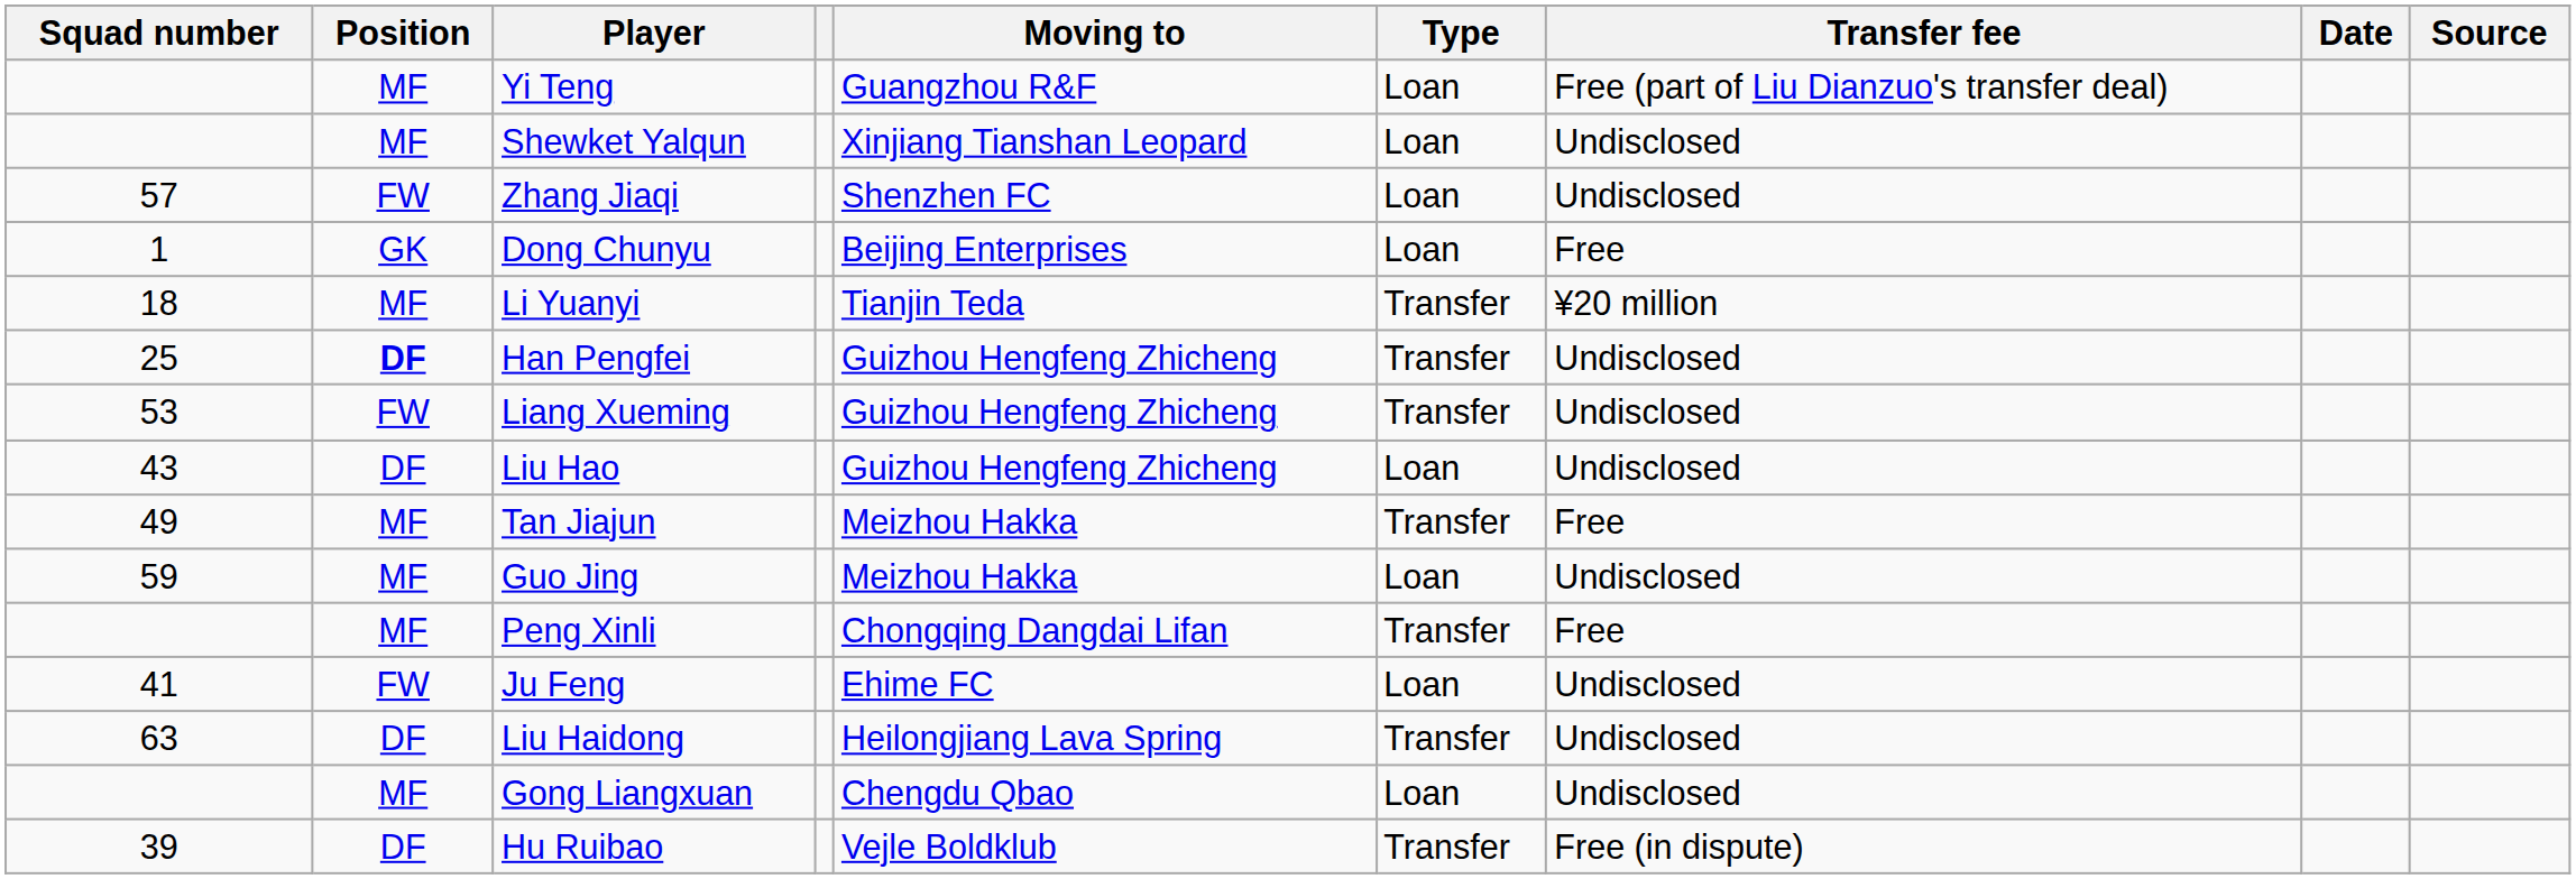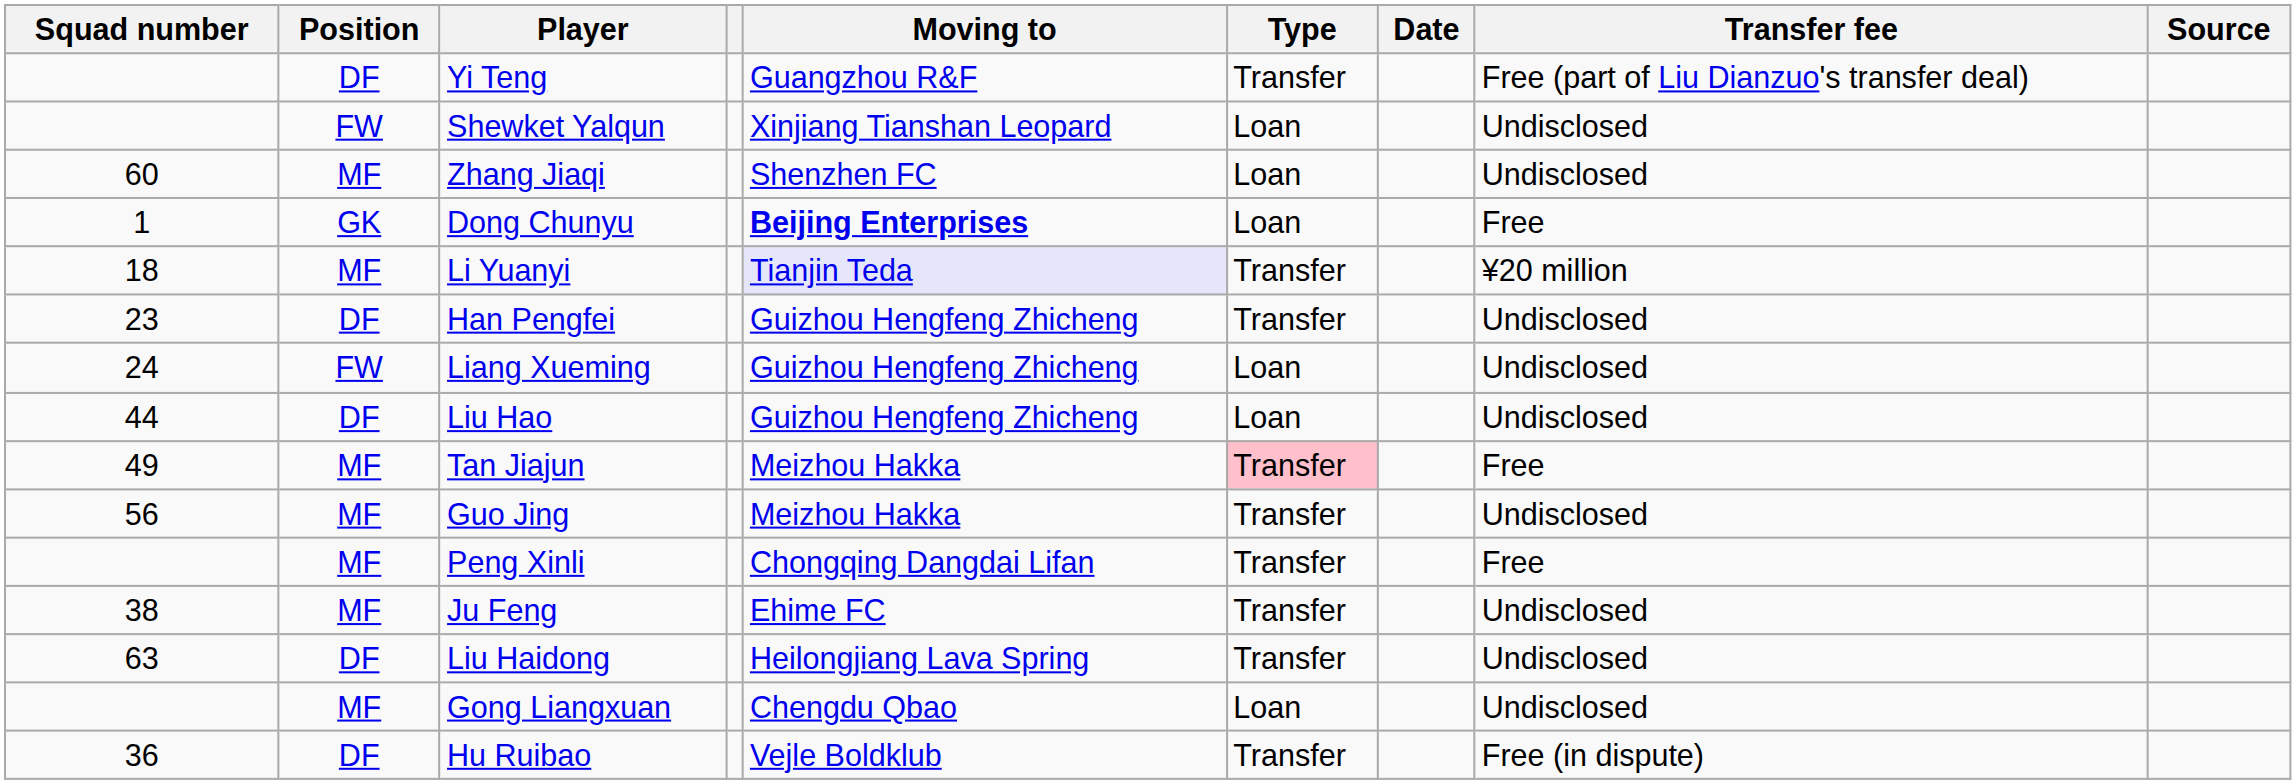 <table class="wikitable sortable" style="width:90%; text-align:left; font-size:95%;">
 <tr>
 <th>Squad number</th>
 <th>Position</th>
 <th>Player</th>
 <th></th>
 <th>Moving to</th>
 <th>Type</th>
+<th>Date</th>
 <th>Transfer fee</th>
-<th>Date</th>
 <th>Source</th>
 </tr>
 <tr>
 <td align=center></td>
-<td align=center><a href='#'>MF</a></td>
+<td align=center><a href='#'>DF</a></td>
 <td align=left> <a href='#'>Yi Teng</a></td>
 <td align=center></td>
 <td align=left> <a href='#'>Guangzhou R&F</a></td>
-<td>Loan</td>
+<td>Transfer</td>
+<td></td>
 <td>Free (part of <a href='#'>Liu Dianzuo</a>'s transfer deal)</td>
-<td></td>
 <td align=center></td>
 </tr>
 <tr>
 <td align=center></td>
-<td align=center><a href='#'>MF</a></td>
+<td align=center><a href='#'>FW</a></td>
 <td align=left> <a href='#'>Shewket Yalqun</a></td>
 <td align=center></td>
 <td align=left> <a href='#'>Xinjiang Tianshan Leopard</a></td>
 <td>Loan</td>
+<td></td>
 <td>Undisclosed</td>
-<td></td>
 <td align=center></td>
 </tr>
 <tr>
-<td align=center>57</td>
-<td align=center><a href='#'>FW</a></td>
+<td align=center>60</td>
+<td align=center><a href='#'>MF</a></td>
 <td align=left> <a href='#'>Zhang Jiaqi</a></td>
 <td align=center></td>
 <td align=left> <a href='#'>Shenzhen FC</a></td>
 <td>Loan</td>
+<td></td>
 <td>Undisclosed</td>
-<td></td>
 <td align=center></td>
 </tr>
 <tr>
 <td align=center>1</td>
 <td align=center><a href='#'>GK</a></td>
 <td align=left> <a href='#'>Dong Chunyu</a></td>
 <td align=center></td>
-<td align=left> <a href='#'>Beijing Enterprises</a></td>
+<td align=left><strong> <a href='#'>Beijing Enterprises</a></strong></td>
 <td>Loan</td>
+<td></td>
 <td>Free</td>
-<td></td>
 <td align=center></td>
 </tr>
 <tr>
 <td align=center>18</td>
 <td align=center><a href='#'>MF</a></td>
 <td align=left> <a href='#'>Li Yuanyi</a></td>
 <td align=center></td>
-<td align=left> <a href='#'>Tianjin Teda</a></td>
+<td align=left style="background: lavender;"> <a href='#'>Tianjin Teda</a></td>
 <td>Transfer</td>
+<td></td>
 <td>¥20 million</td>
-<td></td>
 <td align=center></td>
 </tr>
 <tr>
-<td align=center>25</td>
-<td align=center><strong><a href='#'>DF</a></strong></td>
+<td align=center>23</td>
+<td align=center><a href='#'>DF</a></td>
 <td align=left> <a href='#'>Han Pengfei</a></td>
 <td align=center></td>
 <td align=left> <a href='#'>Guizhou Hengfeng Zhicheng</a></td>
 <td>Transfer</td>
+<td></td>
 <td>Undisclosed</td>
-<td></td>
 <td align=center></td>
 </tr>
 <tr>
-<td align=center>53</td>
+<td align=center>24</td>
 <td align=center><a href='#'>FW</a></td>
 <td align=left> <a href='#'>Liang Xueming</a></td>
 <td align=center></td>
 <td align=left> <a href='#'>Guizhou Hengfeng Zhicheng</a></td>
-<td>Transfer</td>
+<td>Loan</td>
+<td></td>
 <td>Undisclosed</td>
-<td></td>
 <td align=center></td>
 </tr>
 <tr>
-<td align=center>43</td>
+<td align=center>44</td>
 <td align=center><a href='#'>DF</a></td>
 <td align=left> <a href='#'>Liu Hao</a></td>
 <td align=center></td>
 <td align=left> <a href='#'>Guizhou Hengfeng Zhicheng</a></td>
 <td>Loan</td>
+<td></td>
 <td>Undisclosed</td>
-<td></td>
 <td align=center></td>
 </tr>
 <tr>
 <td align=center>49</td>
 <td align=center><a href='#'>MF</a></td>
 <td align=left> <a href='#'>Tan Jiajun</a></td>
 <td align=center></td>
 <td align=left> <a href='#'>Meizhou Hakka</a></td>
-<td>Transfer</td>
+<td style="background: pink;">Transfer</td>
+<td></td>
 <td>Free</td>
-<td></td>
 <td align=center></td>
 </tr>
 <tr>
-<td align=center>59</td>
+<td align=center>56</td>
 <td align=center><a href='#'>MF</a></td>
 <td align=left> <a href='#'>Guo Jing</a></td>
 <td align=center></td>
 <td align=left> <a href='#'>Meizhou Hakka</a></td>
-<td>Loan</td>
+<td>Transfer</td>
+<td></td>
 <td>Undisclosed</td>
-<td></td>
 <td align=center></td>
 </tr>
 <tr>
 <td align=center></td>
 <td align=center><a href='#'>MF</a></td>
 <td align=left> <a href='#'>Peng Xinli</a></td>
 <td align=center></td>
 <td align=left> <a href='#'>Chongqing Dangdai Lifan</a></td>
 <td>Transfer</td>
+<td></td>
 <td>Free</td>
-<td></td>
 <td align=center></td>
 </tr>
 <tr>
-<td align=center>41</td>
-<td align=center><a href='#'>FW</a></td>
+<td align=center>38</td>
+<td align=center><a href='#'>MF</a></td>
 <td align=left> <a href='#'>Ju Feng</a></td>
 <td align=center></td>
 <td align=left> <a href='#'>Ehime FC</a></td>
-<td>Loan</td>
+<td>Transfer</td>
+<td></td>
 <td>Undisclosed</td>
-<td></td>
 <td align=center></td>
 </tr>
 <tr>
 <td align=center>63</td>
 <td align=center><a href='#'>DF</a></td>
 <td align=left> <a href='#'>Liu Haidong</a></td>
 <td align=center></td>
 <td align=left> <a href='#'>Heilongjiang Lava Spring</a></td>
 <td>Transfer</td>
+<td></td>
 <td>Undisclosed</td>
-<td></td>
 <td align=center></td>
 </tr>
 <tr>
 <td align=center></td>
 <td align=center><a href='#'>MF</a></td>
 <td align=left> <a href='#'>Gong Liangxuan</a></td>
 <td align=center></td>
 <td align=left> <a href='#'>Chengdu Qbao</a></td>
 <td>Loan</td>
+<td></td>
 <td>Undisclosed</td>
-<td></td>
 <td align=center></td>
 </tr>
 <tr>
-<td align=center>39</td>
+<td align=center>36</td>
 <td align=center><a href='#'>DF</a></td>
 <td align=left> <a href='#'>Hu Ruibao</a></td>
 <td align=center></td>
 <td align=left> <a href='#'>Vejle Boldklub</a></td>
 <td>Transfer</td>
+<td></td>
 <td>Free (in dispute)</td>
-<td></td>
 <td align=center></td>
 </tr>
 </table>
